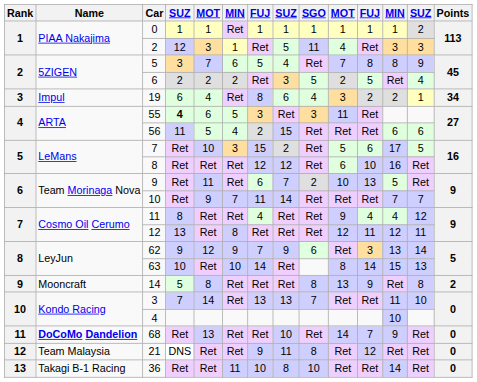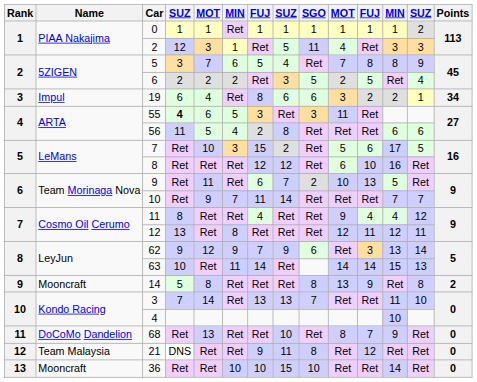 <table class="wikitable" style="font-size: 85%; text-align:center">
 <tr>
 <th>Rank</th>
 <th>Name</th>
 <th>Car</th>
 <th><a href='#'>SUZ</a></th>
 <th><a href='#'>MOT</a></th>
 <th><a href='#'>MIN</a></th>
 <th><a href='#'>FUJ</a></th>
 <th><a href='#'>SUZ</a></th>
 <th><a href='#'>SGO</a></th>
 <th><a href='#'>MOT</a></th>
 <th><a href='#'>FUJ</a></th>
 <th><a href='#'>MIN</a></th>
 <th><a href='#'>SUZ</a></th>
 <th>Points</th>
 </tr>
 <tr>
 <th rowspan="2">1</th>
 <td rowspan=2 align="left"><a href='#'>PIAA Nakajima</a></td>
 <td>0</td>
 <td style="background:#FFFFBF;">1</td>
 <td style="background:#FFFFBF;">1</td>
 <td style="background:#EFCFFF;">Ret</td>
 <td style="background:#FFFFBF;">1</td>
 <td style="background:#FFFFBF;">1</td>
 <td style="background:#FFFFBF;">1</td>
 <td style="background:#FFFFBF;">1</td>
 <td style="background:#FFFFBF;">1</td>
 <td style="background:#FFFFBF;">1</td>
 <td style="background:#DFDFDF;">2</td>
 <th rowspan="2">113</th>
 </tr>
 <tr>
 <td>2</td>
 <td style="background:#CFCFFF;">12</td>
 <td style="background:#FFDF9F;">3</td>
 <td style="background:#FFFFBF;">1</td>
 <td style="background:#EFCFFF;">Ret</td>
 <td style="background:#DFFFDF;">5</td>
 <td style="background:#CFCFFF;">11</td>
 <td style="background:#DFFFDF;">4</td>
 <td style="background:#EFCFFF;">Ret</td>
 <td style="background:#FFDF9F;">3</td>
 <td style="background:#FFDF9F;">3</td>
 </tr>
 <tr>
 <th rowspan="2">2</th>
 <td rowspan=2 align="left"><a href='#'>5ZIGEN</a></td>
 <td>5</td>
 <td style="background:#FFDF9F;">3</td>
 <td style="background:#CFCFFF;">7</td>
 <td style="background:#DFFFDF;">6</td>
 <td style="background:#DFFFDF;">5</td>
 <td style="background:#DFFFDF;">4</td>
 <td style="background:#EFCFFF;">Ret</td>
 <td style="background:#CFCFFF;">7</td>
 <td style="background:#CFCFFF;">8</td>
 <td style="background:#CFCFFF;">8</td>
 <td style="background:#CFCFFF;">9</td>
 <th rowspan="2">45</th>
 </tr>
 <tr>
 <td>6</td>
 <td style="background:#DFDFDF;">2</td>
 <td style="background:#DFDFDF;">2</td>
 <td style="background:#DFDFDF;">2</td>
 <td style="background:#EFCFFF;">Ret</td>
 <td style="background:#FFDF9F;">3</td>
 <td style="background:#DFFFDF;">5</td>
 <td style="background:#DFDFDF;">2</td>
 <td style="background:#DFFFDF;">5</td>
 <td style="background:#EFCFFF;">Ret</td>
 <td style="background:#DFFFDF;">4</td>
 </tr>
 <tr>
 <th>3</th>
 <td align="left"><a href='#'>Impul</a></td>
 <td>19</td>
 <td style="background:#DFFFDF;">6</td>
 <td style="background:#DFFFDF;">4</td>
 <td style="background:#EFCFFF;">Ret</td>
 <td style="background:#CFCFFF;">8</td>
 <td style="background:#DFFFDF;">6</td>
-<td style="background:#DFFFDF;">4</td>
+<td style="background:#DFFFDF;">6</td>
 <td style="background:#FFDF9F;">3</td>
 <td style="background:#DFDFDF;">2</td>
 <td style="background:#DFDFDF;">2</td>
 <td style="background:#FFFFBF;">1</td>
 <th>34</th>
 </tr>
 <tr>
 <th rowspan="2">4</th>
 <td rowspan=2 align="left"><a href='#'>ARTA</a></td>
 <td>55</td>
 <td style="background:#DFFFDF;"><strong>4</strong></td>
 <td style="background:#DFFFDF;">6</td>
 <td style="background:#DFFFDF;">5</td>
 <td style="background:#FFDF9F;">3</td>
 <td style="background:#EFCFFF;">Ret</td>
 <td style="background:#FFDF9F;">3</td>
 <td style="background:#CFCFFF;">11</td>
 <td style="background:#EFCFFF;">Ret</td>
 <td></td>
 <td></td>
 <th rowspan="2">27</th>
 </tr>
 <tr>
 <td>56</td>
 <td style="background:#CFCFFF;">11</td>
 <td style="background:#DFFFDF;">5</td>
 <td style="background:#DFFFDF;">4</td>
 <td style="background:#DFDFDF;">2</td>
-<td style="background:#CFCFFF;">15</td>
+<td style="background:#CFCFFF;">8</td>
 <td style="background:#EFCFFF;">Ret</td>
 <td style="background:#EFCFFF;">Ret</td>
 <td style="background:#EFCFFF;">Ret</td>
 <td style="background:#DFFFDF;">6</td>
 <td style="background:#DFFFDF;">6</td>
 </tr>
 <tr>
 <th rowspan="2">5</th>
 <td rowspan=2 align="left"><a href='#'>LeMans</a></td>
 <td>7</td>
 <td style="background:#EFCFFF;">Ret</td>
 <td style="background:#CFCFFF;">10</td>
 <td style="background:#FFDF9F;">3</td>
 <td style="background:#CFCFFF;">15</td>
 <td style="background:#DFDFDF;">2</td>
 <td style="background:#EFCFFF;">Ret</td>
 <td style="background:#DFFFDF;">5</td>
 <td style="background:#DFFFDF;">6</td>
 <td style="background:#CFCFFF;">17</td>
 <td style="background:#DFFFDF;">5</td>
 <th rowspan="2">16</th>
 </tr>
 <tr>
 <td>8</td>
 <td style="background:#EFCFFF;">Ret</td>
 <td style="background:#EFCFFF;">Ret</td>
 <td style="background:#EFCFFF;">Ret</td>
 <td style="background:#CFCFFF;">12</td>
 <td style="background:#CFCFFF;">12</td>
 <td style="background:#EFCFFF;">Ret</td>
 <td style="background:#DFFFDF;">6</td>
 <td style="background:#CFCFFF;">10</td>
 <td style="background:#CFCFFF;">16</td>
 <td style="background:#EFCFFF;">Ret</td>
 </tr>
 <tr>
 <th rowspan="2">6</th>
 <td rowspan=2 align="left">Team <a href='#'>Morinaga</a> Nova</td>
 <td>9</td>
 <td style="background:#EFCFFF;">Ret</td>
 <td style="background:#CFCFFF;">11</td>
 <td style="background:#EFCFFF;">Ret</td>
 <td style="background:#DFFFDF;">6</td>
 <td style="background:#CFCFFF;">7</td>
 <td style="background:#DFDFDF;">2</td>
 <td style="background:#CFCFFF;">10</td>
 <td style="background:#CFCFFF;">13</td>
 <td style="background:#DFFFDF;">5</td>
 <td style="background:#EFCFFF;">Ret</td>
 <th rowspan="2">9</th>
 </tr>
 <tr>
 <td>10</td>
 <td style="background:#EFCFFF;">Ret</td>
 <td style="background:#CFCFFF;">9</td>
 <td style="background:#CFCFFF;">7</td>
 <td style="background:#CFCFFF;">11</td>
 <td style="background:#CFCFFF;">14</td>
 <td style="background:#EFCFFF;">Ret</td>
 <td style="background:#EFCFFF;">Ret</td>
 <td style="background:#EFCFFF;">Ret</td>
 <td style="background:#CFCFFF;">7</td>
 <td style="background:#CFCFFF;">7</td>
 </tr>
 <tr>
 <th rowspan="2">7</th>
 <td rowspan=2 align="left"><a href='#'>Cosmo Oil</a> <a href='#'>Cerumo</a></td>
 <td>11</td>
 <td style="background:#CFCFFF;">8</td>
 <td style="background:#EFCFFF;">Ret</td>
 <td style="background:#EFCFFF;">Ret</td>
 <td style="background:#DFFFDF;">4</td>
 <td style="background:#EFCFFF;">Ret</td>
 <td style="background:#EFCFFF;">Ret</td>
 <td style="background:#CFCFFF;">9</td>
 <td style="background:#DFFFDF;">4</td>
 <td style="background:#DFFFDF;">4</td>
 <td style="background:#CFCFFF;">12</td>
 <th rowspan="2">9</th>
 </tr>
 <tr>
 <td>12</td>
 <td style="background:#CFCFFF;">13</td>
 <td style="background:#EFCFFF;">Ret</td>
 <td style="background:#CFCFFF;">8</td>
 <td style="background:#EFCFFF;">Ret</td>
 <td style="background:#EFCFFF;">Ret</td>
 <td style="background:#EFCFFF;">Ret</td>
 <td style="background:#CFCFFF;">12</td>
 <td style="background:#CFCFFF;">11</td>
 <td style="background:#CFCFFF;">12</td>
 <td style="background:#CFCFFF;">11</td>
 </tr>
 <tr>
 <th rowspan="2">8</th>
 <td rowspan=2 align="left">LeyJun</td>
 <td>62</td>
 <td style="background:#CFCFFF;">9</td>
 <td style="background:#CFCFFF;">12</td>
 <td style="background:#CFCFFF;">9</td>
 <td style="background:#CFCFFF;">7</td>
 <td style="background:#CFCFFF;">9</td>
 <td style="background:#DFFFDF;">6</td>
 <td style="background:#EFCFFF;">Ret</td>
 <td style="background:#FFDF9F;">3</td>
 <td style="background:#CFCFFF;">13</td>
 <td style="background:#CFCFFF;">14</td>
 <th rowspan="2">5</th>
 </tr>
 <tr>
 <td>63</td>
 <td style="background:#CFCFFF;">10</td>
 <td style="background:#EFCFFF;">Ret</td>
-<td style="background:#CFCFFF;">10</td>
+<td style="background:#CFCFFF;">11</td>
 <td style="background:#CFCFFF;">14</td>
 <td style="background:#EFCFFF;">Ret</td>
 <td></td>
-<td style="background:#CFCFFF;">8</td>
+<td style="background:#CFCFFF;">14</td>
 <td style="background:#CFCFFF;">14</td>
 <td style="background:#CFCFFF;">15</td>
 <td style="background:#CFCFFF;">13</td>
 </tr>
 <tr>
 <th>9</th>
 <td align="left">Mooncraft</td>
 <td>14</td>
 <td style="background:#DFFFDF;">5</td>
 <td style="background:#CFCFFF;">8</td>
 <td style="background:#EFCFFF;">Ret</td>
 <td style="background:#EFCFFF;">Ret</td>
 <td style="background:#EFCFFF;">Ret</td>
 <td style="background:#CFCFFF;">8</td>
 <td style="background:#CFCFFF;">13</td>
 <td style="background:#CFCFFF;">9</td>
 <td style="background:#EFCFFF;">Ret</td>
 <td style="background:#CFCFFF;">8</td>
 <th>2</th>
 </tr>
 <tr>
 <th rowspan="2">10</th>
 <td rowspan=2 align="left"><a href='#'>Kondo Racing</a></td>
 <td>3</td>
 <td style="background:#CFCFFF;">7</td>
 <td style="background:#CFCFFF;">14</td>
 <td style="background:#EFCFFF;">Ret</td>
 <td style="background:#CFCFFF;">13</td>
 <td style="background:#CFCFFF;">13</td>
 <td style="background:#CFCFFF;">7</td>
 <td style="background:#EFCFFF;">Ret</td>
 <td style="background:#EFCFFF;">Ret</td>
 <td style="background:#CFCFFF;">11</td>
 <td style="background:#CFCFFF;">10</td>
 <th rowspan="2">0</th>
 </tr>
 <tr>
 <td>4</td>
 <td></td>
 <td></td>
 <td></td>
 <td></td>
 <td></td>
 <td></td>
 <td></td>
 <td></td>
 <td style="background:#CFCFFF;">10</td>
 <td></td>
 </tr>
 <tr>
 <th>11</th>
-<td align="left"><strong><a href='#'>DoCoMo</a> <a href='#'>Dandelion</a></strong></td>
+<td align="left"><a href='#'>DoCoMo</a> <a href='#'>Dandelion</a></td>
 <td>68</td>
 <td style="background:#EFCFFF;">Ret</td>
 <td style="background:#CFCFFF;">13</td>
 <td style="background:#EFCFFF;">Ret</td>
 <td style="background:#EFCFFF;">Ret</td>
 <td style="background:#CFCFFF;">10</td>
 <td style="background:#EFCFFF;">Ret</td>
-<td style="background:#CFCFFF;">14</td>
+<td style="background:#CFCFFF;">8</td>
 <td style="background:#CFCFFF;">7</td>
 <td style="background:#CFCFFF;">9</td>
 <td style="background:#EFCFFF;">Ret</td>
 <th>0</th>
 </tr>
 <tr>
 <th>12</th>
 <td align="left">Team Malaysia</td>
 <td>21</td>
 <td style="background:#FFFFFF;">DNS</td>
 <td style="background:#EFCFFF;">Ret</td>
 <td style="background:#EFCFFF;">Ret</td>
 <td style="background:#CFCFFF;">9</td>
 <td style="background:#CFCFFF;">11</td>
 <td style="background:#CFCFFF;">8</td>
 <td style="background:#EFCFFF;">Ret</td>
 <td style="background:#CFCFFF;">12</td>
 <td style="background:#EFCFFF;">Ret</td>
 <td style="background:#EFCFFF;">Ret</td>
 <th>0</th>
 </tr>
 <tr>
 <th>13</th>
-<td align="left">Takagi B-1 Racing</td>
+<td align="left">Mooncraft</td>
 <td>36</td>
 <td style="background:#EFCFFF;">Ret</td>
 <td style="background:#EFCFFF;">Ret</td>
-<td style="background:#CFCFFF;">11</td>
 <td style="background:#CFCFFF;">10</td>
-<td style="background:#CFCFFF;">8</td>
+<td style="background:#CFCFFF;">10</td>
+<td style="background:#CFCFFF;">15</td>
 <td style="background:#CFCFFF;">10</td>
 <td style="background:#EFCFFF;">Ret</td>
 <td style="background:#EFCFFF;">Ret</td>
 <td style="background:#CFCFFF;">14</td>
 <td style="background:#EFCFFF;">Ret</td>
 <th>0</th>
 </tr>
 </table>
